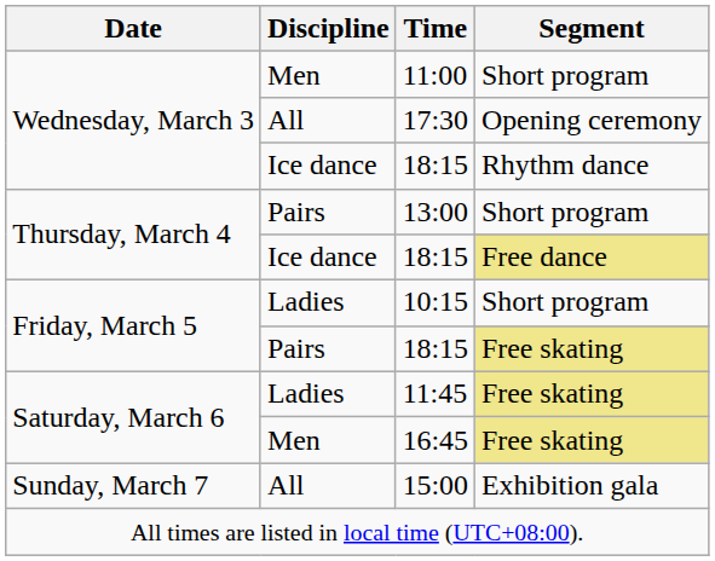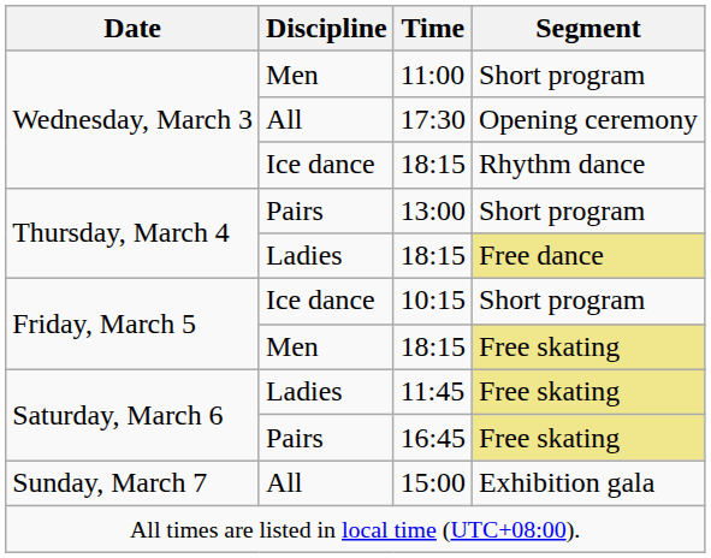 <table class="wikitable">
 <tr>
 <th>Date</th>
 <th>Discipline</th>
 <th>Time</th>
 <th>Segment</th>
 </tr>
 <tr>
 <td rowspan=3>Wednesday, March 3</td>
 <td>Men</td>
 <td>11:00</td>
 <td>Short program</td>
 </tr>
 <tr>
 <td>All</td>
 <td>17:30</td>
 <td>Opening ceremony</td>
 </tr>
 <tr>
 <td>Ice dance</td>
 <td>18:15</td>
 <td>Rhythm dance</td>
 </tr>
 <tr>
 <td rowspan=2>Thursday, March 4</td>
 <td>Pairs</td>
 <td>13:00</td>
 <td>Short program</td>
 </tr>
 <tr>
-<td>Ice dance</td>
+<td>Ladies</td>
 <td>18:15</td>
 <td bgcolor=#f0e68c>Free dance</td>
 </tr>
 <tr>
 <td rowspan=2>Friday, March 5</td>
-<td>Ladies</td>
+<td>Ice dance</td>
 <td>10:15</td>
 <td>Short program</td>
 </tr>
 <tr>
-<td>Pairs</td>
+<td>Men</td>
 <td>18:15</td>
 <td bgcolor=#f0e68c>Free skating</td>
 </tr>
 <tr>
 <td rowspan=2>Saturday, March 6</td>
 <td>Ladies</td>
 <td>11:45</td>
 <td bgcolor=#f0e68c>Free skating</td>
 </tr>
 <tr>
-<td>Men</td>
+<td>Pairs</td>
 <td>16:45</td>
 <td bgcolor=#f0e68c>Free skating</td>
 </tr>
 <tr>
 <td>Sunday, March 7</td>
 <td>All</td>
 <td>15:00</td>
 <td>Exhibition gala</td>
 </tr>
 <tr>
 <td colspan=4 align=center><small> All times are listed in <a href='#'>local time</a> (<a href='#'>UTC+08:00</a>). </small></td>
 </tr>
 </table>
